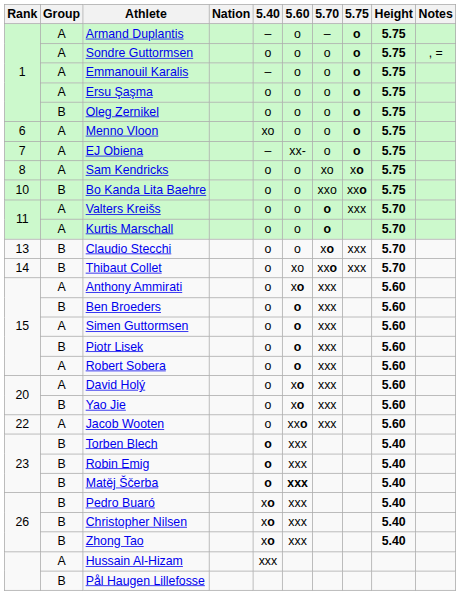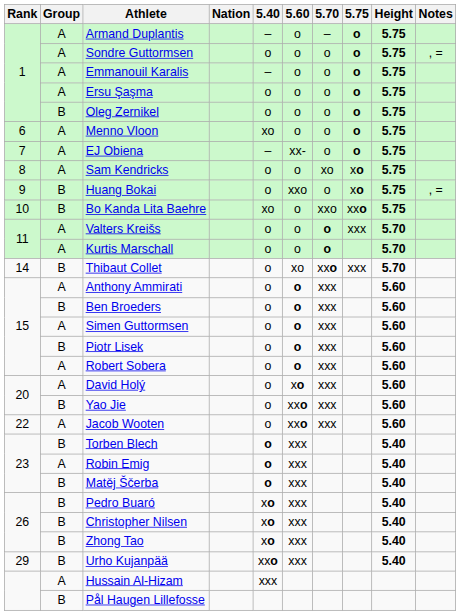 <table class="wikitable sortable" style="text-align:center">
 <tr>
 <th>Rank</th>
 <th>Group</th>
 <th>Athlete</th>
 <th>Nation</th>
 <th>5.40</th>
 <th>5.60</th>
 <th>5.70</th>
 <th>5.75</th>
 <th>Height</th>
 <th>Notes</th>
 </tr>
 <tr bgcolor=#ccf9cc>
 <td rowspan="5">1</td>
 <td>A</td>
 <td align="left"><a href='#'>Armand Duplantis</a></td>
 <td align="left"></td>
 <td>–</td>
 <td>o</td>
 <td>–</td>
 <td><strong>o</strong></td>
 <td><strong>5.75</strong></td>
 <td></td>
 </tr>
 <tr bgcolor=#ccf9cc>
 <td>A</td>
 <td align="left"><a href='#'>Sondre Guttormsen</a></td>
 <td align="left"></td>
 <td>o</td>
 <td>o</td>
 <td>o</td>
 <td><strong>o</strong></td>
 <td><strong>5.75</strong></td>
 <td>, =</td>
 </tr>
 <tr bgcolor=#ccf9cc>
 <td>A</td>
 <td align="left"><a href='#'>Emmanouil Karalis</a></td>
 <td align="left"></td>
 <td>–</td>
 <td>o</td>
 <td>o</td>
 <td><strong>o</strong></td>
 <td><strong>5.75</strong></td>
 <td></td>
 </tr>
 <tr bgcolor=#ccf9cc>
 <td>A</td>
 <td align="left"><a href='#'>Ersu Şaşma</a></td>
 <td align="left"></td>
 <td>o</td>
 <td>o</td>
 <td>o</td>
 <td><strong>o</strong></td>
 <td><strong>5.75</strong></td>
 <td></td>
 </tr>
 <tr bgcolor=#ccf9cc>
 <td>B</td>
 <td align="left"><a href='#'>Oleg Zernikel</a></td>
 <td align="left"></td>
 <td>o</td>
 <td>o</td>
 <td>o</td>
 <td><strong>o</strong></td>
 <td><strong>5.75</strong></td>
 <td></td>
 </tr>
 <tr bgcolor=#ccf9cc>
 <td>6</td>
 <td>A</td>
 <td align="left"><a href='#'>Menno Vloon</a></td>
 <td align="left"></td>
 <td>xo</td>
 <td>o</td>
 <td>o</td>
 <td><strong>o</strong></td>
 <td><strong>5.75</strong></td>
 <td></td>
 </tr>
 <tr bgcolor=#ccf9cc>
 <td>7</td>
 <td>A</td>
 <td align="left"><a href='#'>EJ Obiena</a></td>
 <td align="left"></td>
 <td>–</td>
 <td>xx-</td>
 <td>o</td>
 <td><strong>o</strong></td>
 <td><strong>5.75</strong></td>
 <td></td>
 </tr>
 <tr bgcolor=#ccf9cc>
 <td>8</td>
 <td>A</td>
 <td align="left"><a href='#'>Sam Kendricks</a></td>
 <td align="left"></td>
 <td>o</td>
 <td>o</td>
 <td>xo</td>
 <td>x<strong>o</strong></td>
 <td><strong>5.75</strong></td>
 <td></td>
 </tr>
 <tr bgcolor=#ccf9cc>
+<td>9</td>
+<td>B</td>
+<td align="left"><a href='#'>Huang Bokai</a></td>
+<td align="left"></td>
+<td>o</td>
+<td>xxo</td>
+<td>o</td>
+<td>x<strong>o</strong></td>
+<td><strong>5.75</strong></td>
+<td>, =</td>
+</tr>
+<tr bgcolor=#ccf9cc>
 <td>10</td>
 <td>B</td>
 <td align="left"><a href='#'>Bo Kanda Lita Baehre</a></td>
 <td align="left"></td>
-<td>o</td>
+<td>xo</td>
 <td>o</td>
 <td>xxo</td>
 <td>xx<strong>o</strong></td>
 <td><strong>5.75</strong></td>
 <td></td>
 </tr>
 <tr bgcolor=#ccf9cc>
 <td rowspan="2">11</td>
 <td>A</td>
 <td align="left"><a href='#'>Valters Kreišs</a></td>
 <td align="left"></td>
 <td>o</td>
 <td>o</td>
 <td><strong>o</strong></td>
 <td>xxx</td>
 <td><strong>5.70</strong></td>
 <td></td>
 </tr>
 <tr bgcolor=#ccf9cc>
 <td>A</td>
 <td align="left"><a href='#'>Kurtis Marschall</a></td>
 <td align="left"></td>
 <td>o</td>
 <td>o</td>
 <td><strong>o</strong></td>
 <td></td>
 <td><strong>5.70</strong></td>
 <td></td>
 </tr>
 <tr>
-<td>13</td>
-<td>B</td>
-<td align="left"><a href='#'>Claudio Stecchi</a></td>
-<td align="left"></td>
-<td>o</td>
-<td>o</td>
-<td>x<strong>o</strong></td>
-<td>xxx</td>
-<td><strong>5.70</strong></td>
-<td></td>
-</tr>
-<tr>
 <td>14</td>
 <td>B</td>
 <td align="left"><a href='#'>Thibaut Collet</a></td>
 <td align="left"></td>
 <td>o</td>
 <td>xo</td>
 <td>xx<strong>o</strong></td>
 <td>xxx</td>
 <td><strong>5.70</strong></td>
 <td></td>
 </tr>
 <tr>
 <td rowspan="5">15</td>
 <td>A</td>
 <td align="left"><a href='#'>Anthony Ammirati</a></td>
 <td align="left"></td>
 <td>o</td>
-<td>x<strong>o</strong></td>
+<td><strong>o</strong></td>
 <td>xxx</td>
 <td></td>
 <td><strong>5.60</strong></td>
 <td></td>
 </tr>
 <tr>
 <td>B</td>
 <td align="left"><a href='#'>Ben Broeders</a></td>
 <td align="left"></td>
 <td>o</td>
 <td><strong>o</strong></td>
 <td>xxx</td>
 <td></td>
 <td><strong>5.60</strong></td>
 <td></td>
 </tr>
 <tr>
 <td>A</td>
 <td align="left"><a href='#'>Simen Guttormsen</a></td>
 <td align="left"></td>
 <td>o</td>
 <td><strong>o</strong></td>
 <td>xxx</td>
 <td></td>
 <td><strong>5.60</strong></td>
 <td></td>
 </tr>
 <tr>
 <td>B</td>
 <td align="left"><a href='#'>Piotr Lisek</a></td>
 <td align="left"></td>
 <td>o</td>
 <td><strong>o</strong></td>
 <td>xxx</td>
 <td></td>
 <td><strong>5.60</strong></td>
 <td></td>
 </tr>
 <tr>
 <td>A</td>
 <td align="left"><a href='#'>Robert Sobera</a></td>
 <td align="left"></td>
 <td>o</td>
 <td><strong>o</strong></td>
 <td>xxx</td>
 <td></td>
 <td><strong>5.60</strong></td>
 <td></td>
 </tr>
 <tr>
 <td rowspan="2">20</td>
 <td>A</td>
 <td align="left"><a href='#'>David Holý</a></td>
 <td align="left"></td>
 <td>o</td>
 <td>x<strong>o</strong></td>
 <td>xxx</td>
 <td></td>
 <td><strong>5.60</strong></td>
 <td></td>
 </tr>
 <tr>
 <td>B</td>
 <td align="left"><a href='#'>Yao Jie</a></td>
 <td align="left"></td>
 <td>o</td>
-<td>x<strong>o</strong></td>
+<td>xx<strong>o</strong></td>
 <td>xxx</td>
 <td></td>
 <td><strong>5.60</strong></td>
 <td></td>
 </tr>
 <tr>
 <td>22</td>
 <td>A</td>
 <td align="left"><a href='#'>Jacob Wooten</a></td>
 <td align="left"></td>
 <td>o</td>
 <td>xx<strong>o</strong></td>
 <td>xxx</td>
 <td></td>
 <td><strong>5.60</strong></td>
 <td></td>
 </tr>
 <tr>
 <td rowspan="3">23</td>
 <td>B</td>
 <td align="left"><a href='#'>Torben Blech</a></td>
 <td align="left"></td>
 <td><strong>o</strong></td>
 <td>xxx</td>
 <td></td>
 <td></td>
 <td><strong>5.40</strong></td>
 <td></td>
 </tr>
 <tr>
-<td>B</td>
+<td>A</td>
 <td align="left"><a href='#'>Robin Emig</a></td>
 <td align="left"></td>
 <td><strong>o</strong></td>
 <td>xxx</td>
 <td></td>
 <td></td>
 <td><strong>5.40</strong></td>
 <td></td>
 </tr>
 <tr>
 <td>B</td>
 <td align="left"><a href='#'>Matěj Ščerba</a></td>
 <td align="left"></td>
 <td><strong>o</strong></td>
-<td><strong>xxx</strong></td>
+<td>xxx</td>
 <td></td>
 <td></td>
 <td><strong>5.40</strong></td>
 <td></td>
 </tr>
 <tr>
 <td rowspan="3">26</td>
 <td>B</td>
 <td align="left"><a href='#'>Pedro Buaró</a></td>
 <td align="left"></td>
 <td>x<strong>o</strong></td>
 <td>xxx</td>
 <td></td>
 <td></td>
 <td><strong>5.40</strong></td>
 <td></td>
 </tr>
 <tr>
 <td>B</td>
 <td align="left"><a href='#'>Christopher Nilsen</a></td>
 <td align="left"></td>
 <td>x<strong>o</strong></td>
 <td>xxx</td>
 <td></td>
 <td></td>
 <td><strong>5.40</strong></td>
 <td></td>
 </tr>
 <tr>
 <td>B</td>
 <td align="left"><a href='#'>Zhong Tao</a></td>
 <td align="left"></td>
 <td>x<strong>o</strong></td>
 <td>xxx</td>
 <td></td>
 <td></td>
 <td><strong>5.40</strong></td>
 <td></td>
 </tr>
 <tr>
+<td>29</td>
+<td>B</td>
+<td align="left"><a href='#'>Urho Kujanpää</a></td>
+<td align="left"></td>
+<td>xx<strong>o</strong></td>
+<td>xxx</td>
+<td></td>
+<td></td>
+<td><strong>5.40</strong></td>
+<td></td>
+</tr>
+<tr>
 <td rowspan="2"></td>
 <td>A</td>
 <td align="left"><a href='#'>Hussain Al-Hizam</a></td>
 <td align="left"></td>
 <td>xxx</td>
 <td></td>
 <td></td>
 <td></td>
 <td></td>
 <td></td>
 </tr>
 <tr>
 <td>B</td>
 <td align="left"><a href='#'>Pål Haugen Lillefosse</a></td>
 <td align="left"></td>
 <td></td>
 <td></td>
 <td></td>
 <td></td>
 <td></td>
 <td></td>
 </tr>
 </table>
